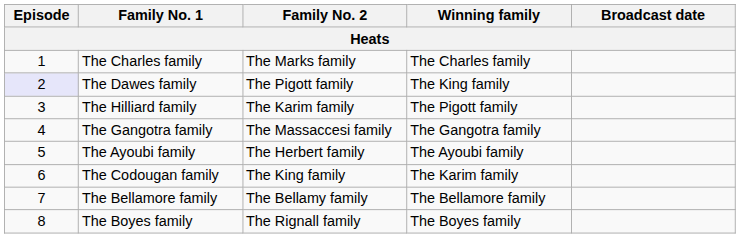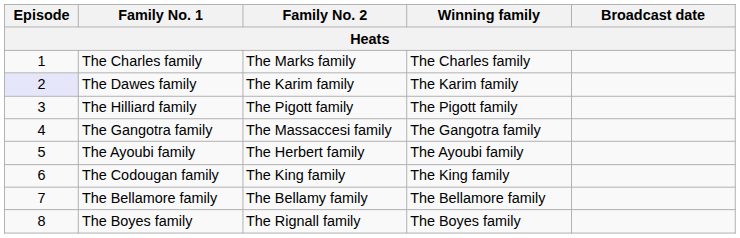 <table class="wikitable">
 <tr>
 <th width="75">Episode</th>
 <th width="175">Family No. 1</th>
 <th width="175">Family No. 2</th>
 <th width="175">Winning family</th>
 <th width="175">Broadcast date</th>
 </tr>
 <tr>
 <th colspan=6; align="center"><strong>Heats</strong></th>
 </tr>
 <tr>
 <td align="center">1</td>
 <td>The Charles family</td>
 <td>The Marks family</td>
 <td>The Charles family</td>
 <td></td>
 </tr>
 <tr>
 <td align="center" style="background: lavender;">2</td>
 <td>The Dawes family</td>
-<td>The Pigott family</td>
-<td>The King family</td>
+<td>The Karim family</td>
+<td>The Karim family</td>
 <td></td>
 </tr>
 <tr>
 <td align="center">3</td>
 <td>The Hilliard family</td>
-<td>The Karim family</td>
+<td>The Pigott family</td>
 <td>The Pigott family</td>
 <td></td>
 </tr>
 <tr>
 <td align="center">4</td>
 <td>The Gangotra family</td>
 <td>The Massaccesi family</td>
 <td>The Gangotra family</td>
 <td></td>
 </tr>
 <tr>
 <td align="center">5</td>
 <td>The Ayoubi family</td>
 <td>The Herbert family</td>
 <td>The Ayoubi family</td>
 <td></td>
 </tr>
 <tr>
 <td align="center">6</td>
 <td>The Codougan family</td>
 <td>The King family</td>
-<td>The Karim family</td>
+<td>The King family</td>
 <td></td>
 </tr>
 <tr>
 <td align="center">7</td>
 <td>The Bellamore family</td>
 <td>The Bellamy family</td>
 <td>The Bellamore family</td>
 <td></td>
 </tr>
 <tr>
 <td align="center">8</td>
 <td>The Boyes family</td>
 <td>The Rignall family</td>
 <td>The Boyes family</td>
 <td></td>
 </tr>
 </table>
